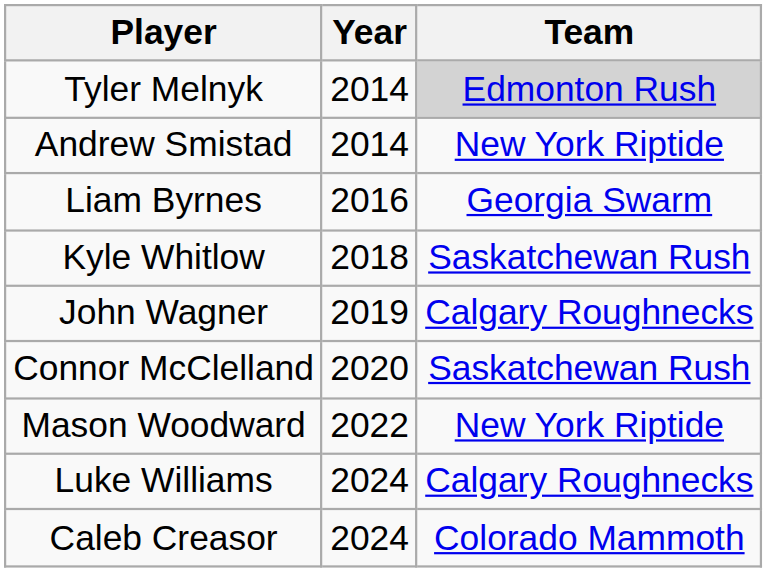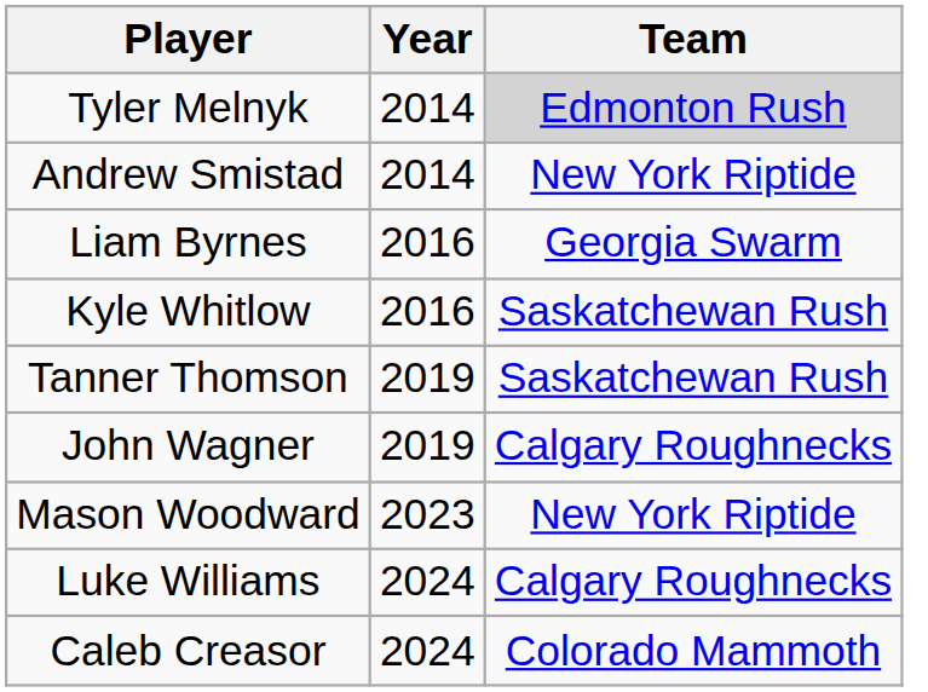 <table class= "wikitable" style="text-align:center">
 <tr>
 <th>Player</th>
 <th>Year</th>
 <th>Team</th>
 </tr>
 <tr>
 <td>Tyler Melnyk</td>
 <td>2014</td>
 <td style="background: lightgrey;"><a href='#'>Edmonton Rush</a></td>
 </tr>
 <tr>
 <td>Andrew Smistad</td>
 <td>2014</td>
 <td><a href='#'>New York Riptide</a></td>
 </tr>
 <tr>
 <td>Liam Byrnes</td>
 <td>2016</td>
 <td><a href='#'>Georgia Swarm</a></td>
 </tr>
 <tr>
 <td>Kyle Whitlow</td>
-<td>2018</td>
+<td>2016</td>
+<td><a href='#'>Saskatchewan Rush</a></td>
+</tr>
+<tr>
+<td>Tanner Thomson</td>
+<td>2019</td>
 <td><a href='#'>Saskatchewan Rush</a></td>
 </tr>
 <tr>
 <td>John Wagner</td>
 <td>2019</td>
 <td><a href='#'>Calgary Roughnecks</a></td>
 </tr>
 <tr>
-<td>Connor McClelland</td>
-<td>2020</td>
-<td><a href='#'>Saskatchewan Rush</a></td>
-</tr>
-<tr>
 <td>Mason Woodward</td>
-<td>2022</td>
+<td>2023</td>
 <td><a href='#'>New York Riptide</a></td>
 </tr>
 <tr>
 <td>Luke Williams</td>
 <td>2024</td>
 <td><a href='#'>Calgary Roughnecks</a></td>
 </tr>
 <tr>
 <td>Caleb Creasor</td>
 <td>2024</td>
 <td><a href='#'>Colorado Mammoth</a></td>
 </tr>
 </table>
